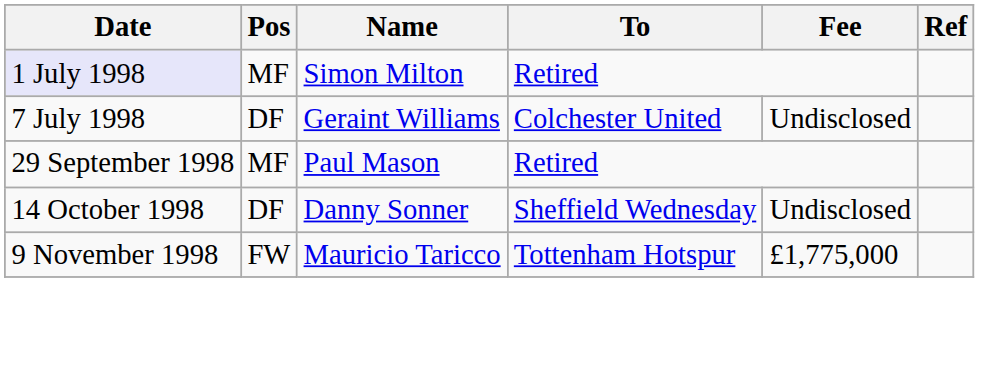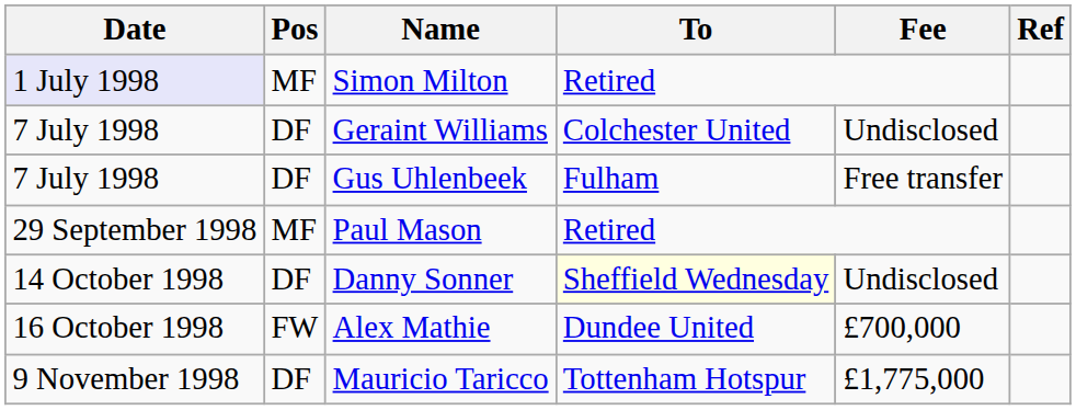 <table class="wikitable">
 <tr>
 <th>Date</th>
 <th>Pos</th>
 <th>Name</th>
 <th>To</th>
 <th>Fee</th>
 <th>Ref</th>
 </tr>
 <tr>
 <td style="background: lavender;">1 July 1998</td>
 <td>MF</td>
 <td> <a href='#'>Simon Milton</a></td>
 <td colspan=2><a href='#'>Retired</a></td>
 <td></td>
 </tr>
 <tr>
 <td>7 July 1998</td>
 <td>DF</td>
 <td> <a href='#'>Geraint Williams</a></td>
 <td> <a href='#'>Colchester United</a></td>
 <td>Undisclosed</td>
 <td></td>
 </tr>
 <tr>
+<td>7 July 1998</td>
+<td>DF</td>
+<td> <a href='#'>Gus Uhlenbeek</a></td>
+<td> <a href='#'>Fulham</a></td>
+<td>Free transfer</td>
+<td></td>
+</tr>
+<tr>
 <td>29 September 1998</td>
 <td>MF</td>
 <td> <a href='#'>Paul Mason</a></td>
 <td colspan=2><a href='#'>Retired</a></td>
 <td></td>
 </tr>
 <tr>
 <td>14 October 1998</td>
 <td>DF</td>
 <td> <a href='#'>Danny Sonner</a></td>
-<td> <a href='#'>Sheffield Wednesday</a></td>
+<td style="background: lightyellow;"> <a href='#'>Sheffield Wednesday</a></td>
 <td>Undisclosed</td>
 <td></td>
 </tr>
 <tr>
+<td>16 October 1998</td>
+<td>FW</td>
+<td> <a href='#'>Alex Mathie</a></td>
+<td> <a href='#'>Dundee United</a></td>
+<td>£700,000</td>
+<td></td>
+</tr>
+<tr>
 <td>9 November 1998</td>
-<td>FW</td>
+<td>DF</td>
 <td> <a href='#'>Mauricio Taricco</a></td>
 <td> <a href='#'>Tottenham Hotspur</a></td>
 <td>£1,775,000</td>
 <td></td>
 </tr>
 </table>
